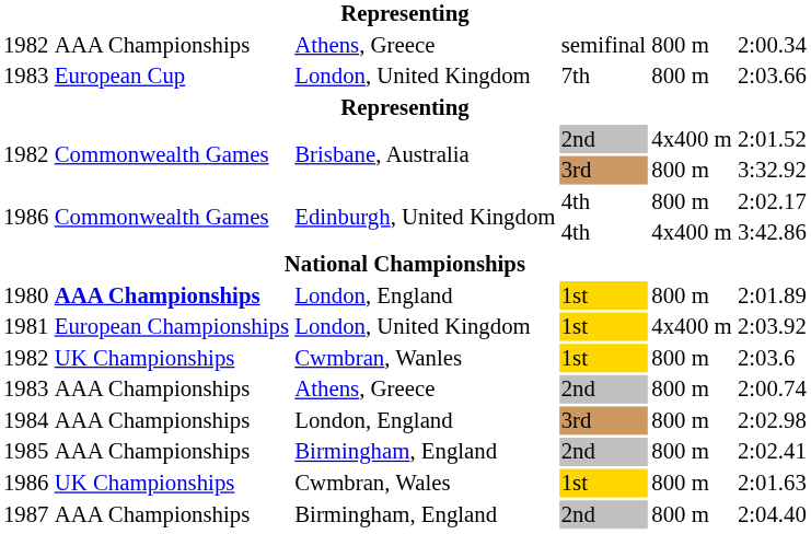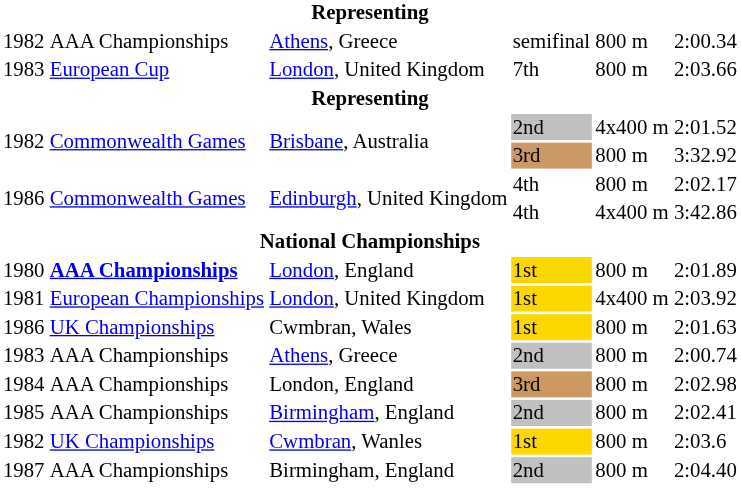 <table>
 <tr>
 <th colspan=6>Representing </th>
 </tr>
 <tr>
 <td>1982</td>
 <td>AAA Championships</td>
 <td><a href='#'>Athens</a>, Greece</td>
 <td>semifinal</td>
 <td>800 m</td>
 <td>2:00.34</td>
 </tr>
 <tr>
 <td>1983</td>
 <td><a href='#'>European Cup</a></td>
 <td><a href='#'>London</a>, United Kingdom</td>
 <td>7th</td>
 <td>800 m</td>
 <td>2:03.66</td>
 </tr>
 <tr>
 <th colspan=6>Representing </th>
 </tr>
 <tr>
 <td rowspan=2>1982</td>
 <td rowspan=2><a href='#'>Commonwealth Games</a></td>
 <td rowspan=2><a href='#'>Brisbane</a>, Australia</td>
 <td bgcolor=silver>2nd</td>
 <td>4x400 m</td>
 <td>2:01.52</td>
 </tr>
 <tr>
 <td bgcolor=cc9966>3rd</td>
 <td>800 m</td>
 <td>3:32.92</td>
 </tr>
 <tr>
 <td rowspan=2>1986</td>
 <td rowspan=2><a href='#'>Commonwealth Games</a></td>
 <td rowspan=2><a href='#'>Edinburgh</a>, United Kingdom</td>
 <td>4th</td>
 <td>800 m</td>
 <td>2:02.17</td>
 </tr>
 <tr>
 <td>4th</td>
 <td>4x400 m</td>
 <td>3:42.86</td>
 </tr>
 <tr>
 <th colspan=6><strong>National Championships</strong></th>
 </tr>
 <tr>
 <td>1980</td>
 <td><strong><a href='#'>AAA Championships</a></strong></td>
 <td><a href='#'>London</a>, England</td>
 <td bgcolor=gold>1st</td>
 <td>800 m</td>
 <td>2:01.89</td>
 </tr>
 <tr>
 <td>1981</td>
 <td><a href='#'>European Championships</a></td>
 <td><a href='#'>London</a>, United Kingdom</td>
 <td bgcolor=gold>1st</td>
 <td>4x400 m</td>
 <td>2:03.92</td>
 </tr>
 <tr>
-<td>1982</td>
+<td>1986</td>
 <td><a href='#'>UK Championships</a></td>
-<td><a href='#'>Cwmbran</a>, Wanles</td>
+<td>Cwmbran, Wales</td>
 <td bgcolor=gold>1st</td>
 <td>800 m</td>
-<td>2:03.6</td>
+<td>2:01.63</td>
 </tr>
 <tr>
 <td>1983</td>
 <td>AAA Championships</td>
 <td><a href='#'>Athens</a>, Greece</td>
 <td bgcolor=silver>2nd</td>
 <td>800 m</td>
 <td>2:00.74</td>
 </tr>
 <tr>
 <td>1984</td>
 <td>AAA Championships</td>
 <td>London, England</td>
 <td bgcolor=cc996>3rd</td>
 <td>800 m</td>
 <td>2:02.98</td>
 </tr>
 <tr>
 <td>1985</td>
 <td>AAA Championships</td>
 <td><a href='#'>Birmingham</a>, England</td>
 <td bgcolor=silver>2nd</td>
 <td>800 m</td>
 <td>2:02.41</td>
 </tr>
 <tr>
-<td>1986</td>
+<td>1982</td>
 <td><a href='#'>UK Championships</a></td>
-<td>Cwmbran, Wales</td>
+<td><a href='#'>Cwmbran</a>, Wanles</td>
 <td bgcolor=gold>1st</td>
 <td>800 m</td>
-<td>2:01.63</td>
+<td>2:03.6</td>
 </tr>
 <tr>
 <td>1987</td>
 <td>AAA Championships</td>
 <td>Birmingham, England</td>
 <td bgcolor=silver>2nd</td>
 <td>800 m</td>
 <td>2:04.40</td>
 </tr>
 </table>
